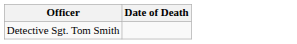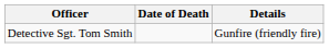 <table class="wikitable">
 <tr>
 <th>Officer</th>
 <th>Date of Death</th>
+<th>Details</th>
 </tr>
 <tr>
 <td>Detective  Sgt. Tom Smith</td>
 <td></td>
+<td>Gunfire (friendly fire)</td>
 </tr>
 </table>
